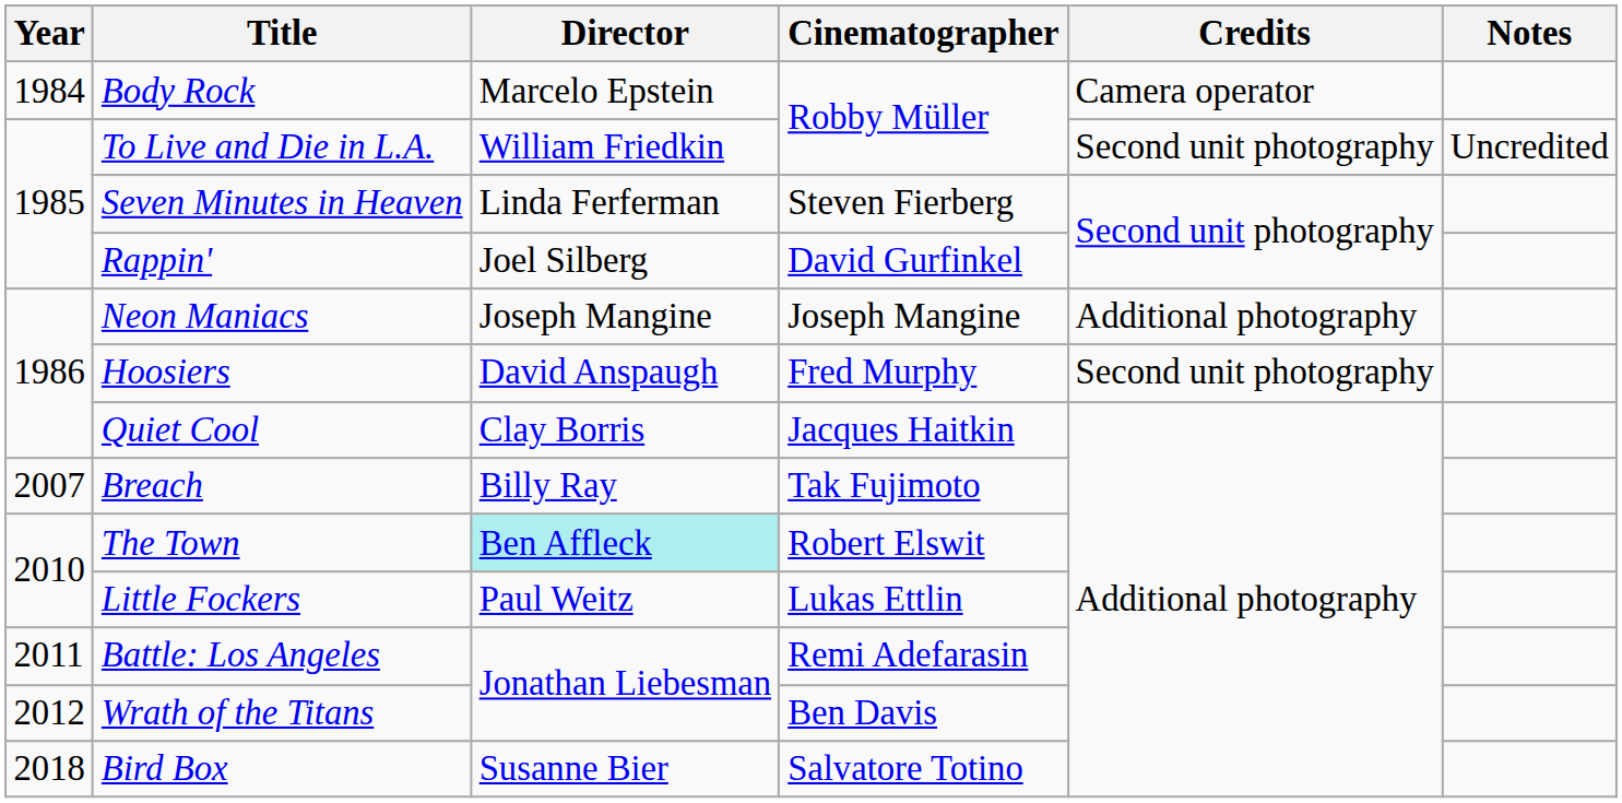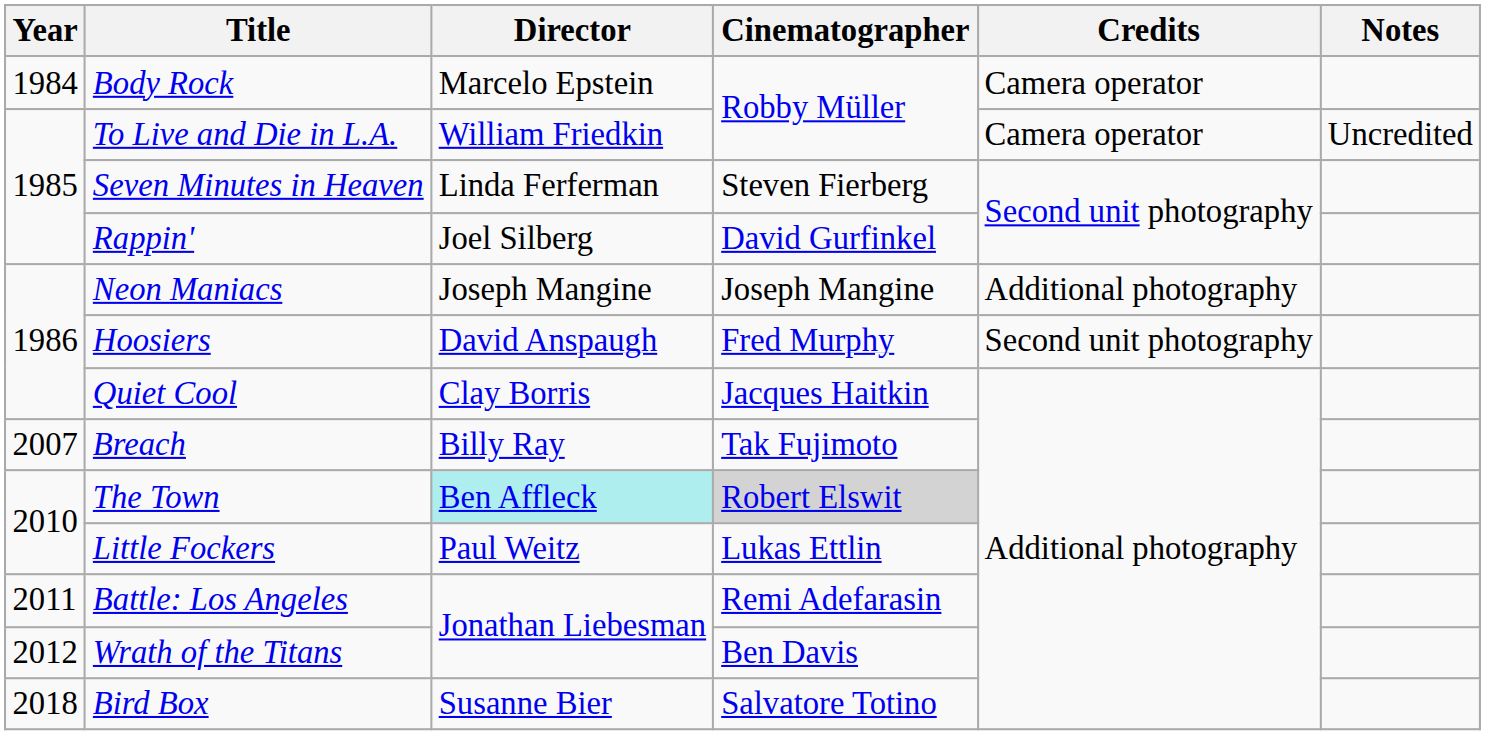 <table class="wikitable">
 <tr>
 <th>Year</th>
 <th>Title</th>
 <th>Director</th>
 <th>Cinematographer</th>
 <th>Credits</th>
 <th>Notes</th>
 </tr>
 <tr>
 <td>1984</td>
 <td><em><a href='#'>Body Rock</a></em></td>
 <td>Marcelo Epstein</td>
 <td rowspan="2"><a href='#'>Robby Müller</a></td>
 <td>Camera operator</td>
 <td></td>
 </tr>
 <tr>
 <td rowspan="3">1985</td>
 <td><a href='#'><em>To Live and Die in L.A.</em></a></td>
 <td><a href='#'>William Friedkin</a></td>
-<td>Second unit photography</td>
+<td>Camera operator</td>
 <td>Uncredited</td>
 </tr>
 <tr>
 <td><a href='#'><em>Seven Minutes in Heaven</em></a></td>
 <td>Linda Ferferman</td>
 <td>Steven Fierberg</td>
 <td rowspan="2"><a href='#'>Second unit</a> photography</td>
 <td></td>
 </tr>
 <tr>
 <td><em><a href='#'>Rappin'</a></em></td>
 <td>Joel Silberg</td>
 <td><a href='#'>David Gurfinkel</a></td>
 <td></td>
 </tr>
 <tr>
 <td rowspan="3">1986</td>
 <td><em><a href='#'>Neon Maniacs</a></em></td>
 <td>Joseph Mangine</td>
 <td>Joseph Mangine</td>
 <td>Additional photography</td>
 <td></td>
 </tr>
 <tr>
 <td><em><a href='#'>Hoosiers</a></em></td>
 <td><a href='#'>David Anspaugh</a></td>
 <td><a href='#'>Fred Murphy</a></td>
 <td>Second unit photography</td>
 <td></td>
 </tr>
 <tr>
 <td><em><a href='#'>Quiet Cool</a></em></td>
 <td><a href='#'>Clay Borris</a></td>
 <td><a href='#'>Jacques Haitkin</a></td>
 <td rowspan="7">Additional photography</td>
 <td></td>
 </tr>
 <tr>
 <td>2007</td>
 <td><a href='#'><em>Breach</em></a></td>
 <td><a href='#'>Billy Ray</a></td>
 <td><a href='#'>Tak Fujimoto</a></td>
 <td></td>
 </tr>
 <tr>
 <td rowspan="2">2010</td>
 <td><a href='#'><em>The Town</em></a></td>
 <td style="background: paleturquoise;"><a href='#'>Ben Affleck</a></td>
-<td><a href='#'>Robert Elswit</a></td>
+<td style="background: lightgrey;"><a href='#'>Robert Elswit</a></td>
 <td></td>
 </tr>
 <tr>
 <td><em><a href='#'>Little Fockers</a></em></td>
 <td><a href='#'>Paul Weitz</a></td>
 <td><a href='#'>Lukas Ettlin</a></td>
 <td></td>
 </tr>
 <tr>
 <td>2011</td>
 <td><em><a href='#'>Battle: Los Angeles</a></em></td>
 <td rowspan="2"><a href='#'>Jonathan Liebesman</a></td>
 <td><a href='#'>Remi Adefarasin</a></td>
 <td></td>
 </tr>
 <tr>
 <td>2012</td>
 <td><em><a href='#'>Wrath of the Titans</a></em></td>
 <td><a href='#'>Ben Davis</a></td>
 <td></td>
 </tr>
 <tr>
 <td>2018</td>
 <td><a href='#'><em>Bird Box</em></a></td>
 <td><a href='#'>Susanne Bier</a></td>
 <td><a href='#'>Salvatore Totino</a></td>
 <td></td>
 </tr>
 </table>
